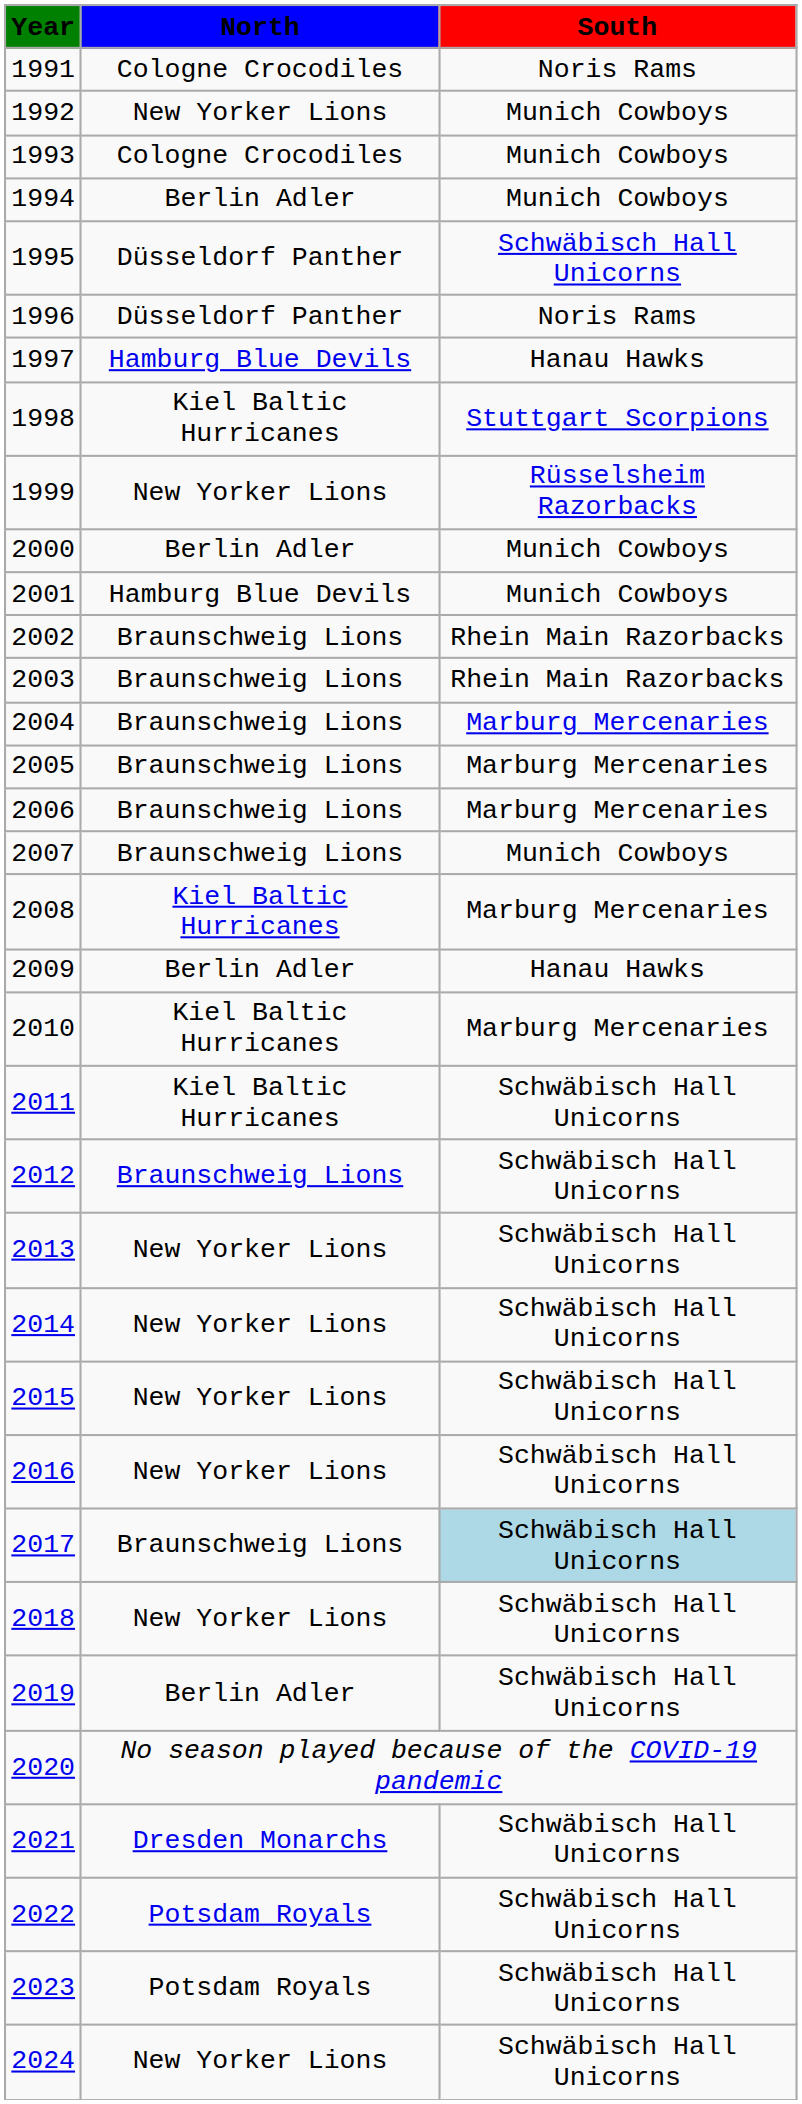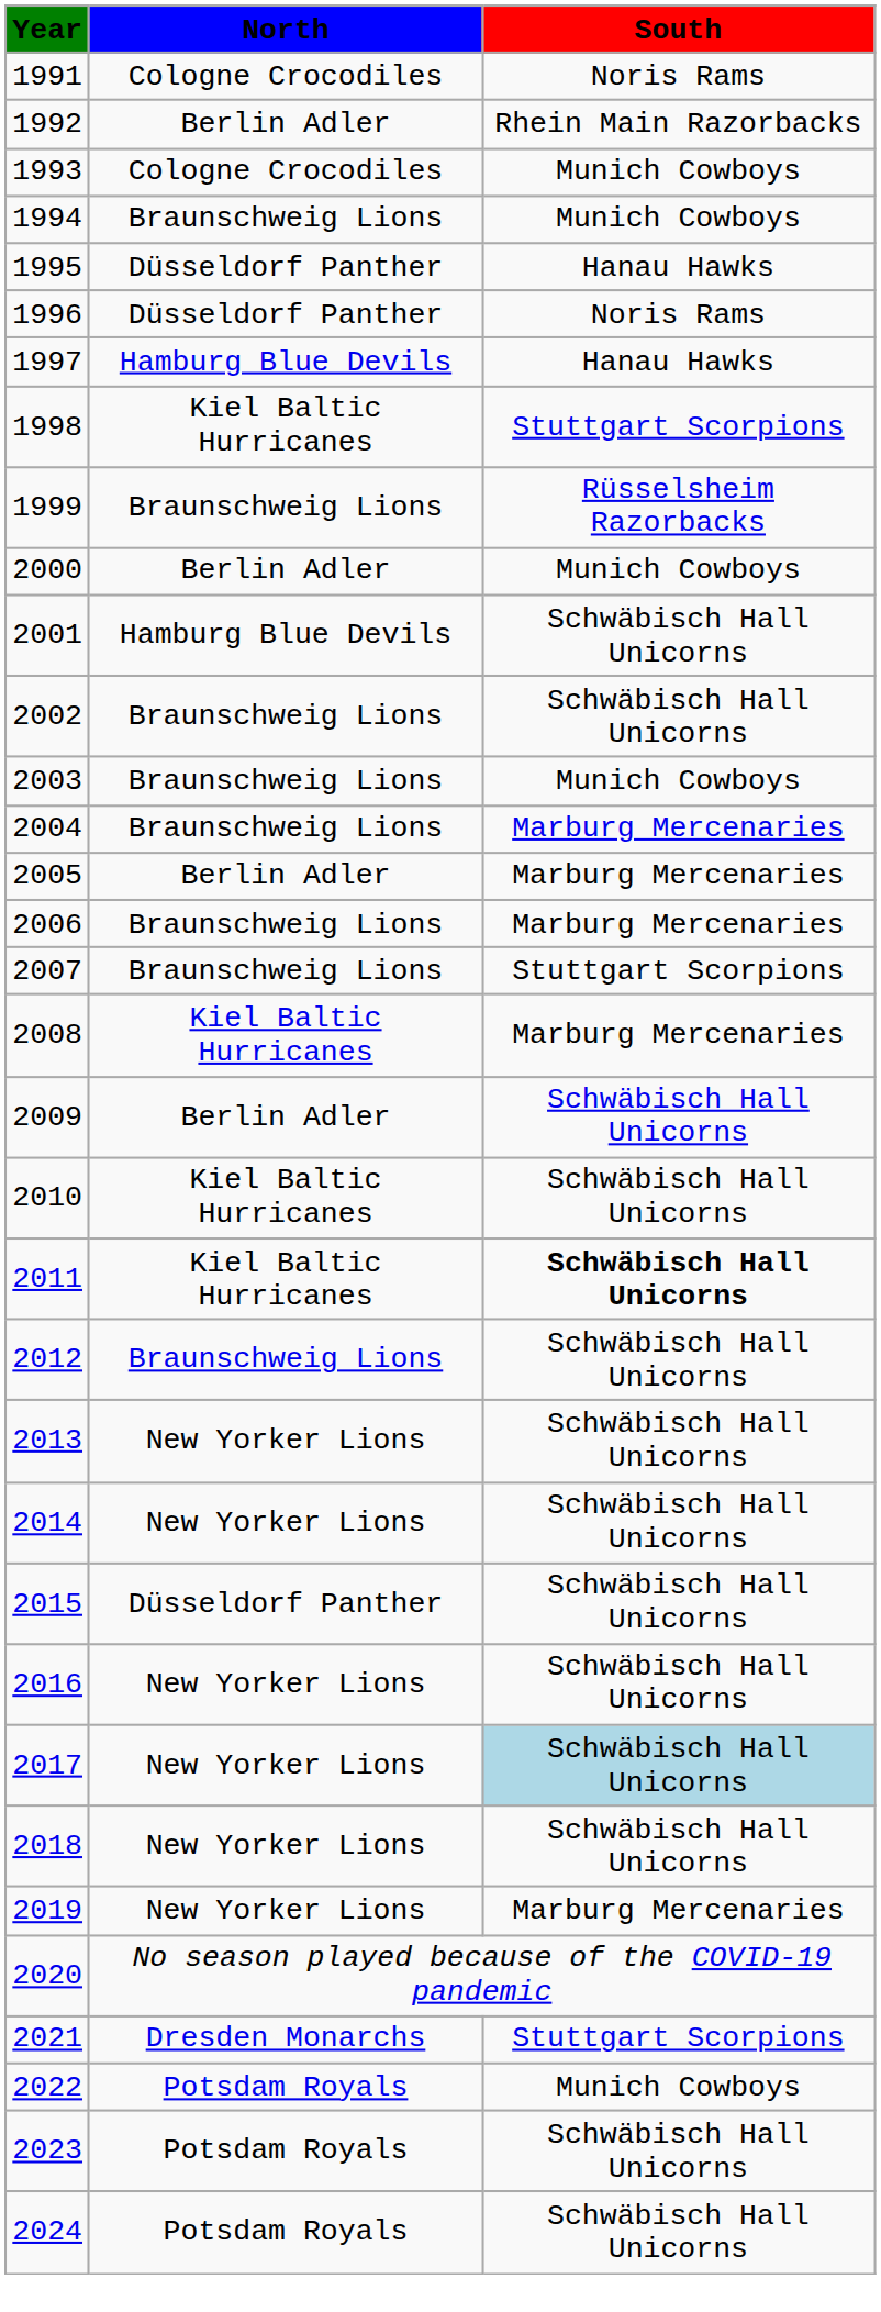 <table class="wikitable" style="text-align:center;">
 <tr>
 <td style="background:green"><strong>Year</strong></td>
 <td style="width:13em; background:blue"><strong>North</strong></td>
 <td style="width:13em; background:red"><strong>South</strong></td>
 </tr>
 <tr>
 <td>1991</td>
 <td>Cologne Crocodiles</td>
 <td>Noris Rams</td>
 </tr>
 <tr>
 <td>1992</td>
-<td>New Yorker Lions</td>
-<td>Munich Cowboys</td>
+<td>Berlin Adler</td>
+<td>Rhein Main Razorbacks</td>
 </tr>
 <tr>
 <td>1993</td>
 <td>Cologne Crocodiles</td>
 <td>Munich Cowboys</td>
 </tr>
 <tr>
 <td>1994</td>
-<td>Berlin Adler</td>
+<td>Braunschweig Lions</td>
 <td>Munich Cowboys</td>
 </tr>
 <tr>
 <td>1995</td>
 <td>Düsseldorf Panther</td>
-<td><a href='#'>Schwäbisch Hall Unicorns</a></td>
+<td>Hanau Hawks</td>
 </tr>
 <tr>
 <td>1996</td>
 <td>Düsseldorf Panther</td>
 <td>Noris Rams</td>
 </tr>
 <tr>
 <td>1997</td>
 <td><a href='#'>Hamburg Blue Devils</a></td>
 <td>Hanau Hawks</td>
 </tr>
 <tr>
 <td>1998</td>
 <td>Kiel Baltic Hurricanes</td>
 <td><a href='#'>Stuttgart Scorpions</a></td>
 </tr>
 <tr>
 <td>1999</td>
-<td>New Yorker Lions</td>
+<td>Braunschweig Lions</td>
 <td><a href='#'>Rüsselsheim Razorbacks</a></td>
 </tr>
 <tr>
 <td>2000</td>
 <td>Berlin Adler</td>
 <td>Munich Cowboys</td>
 </tr>
 <tr>
 <td>2001</td>
 <td>Hamburg Blue Devils</td>
-<td>Munich Cowboys</td>
+<td>Schwäbisch Hall Unicorns</td>
 </tr>
 <tr>
 <td>2002</td>
 <td>Braunschweig Lions</td>
-<td>Rhein Main Razorbacks</td>
+<td>Schwäbisch Hall Unicorns</td>
 </tr>
 <tr>
 <td>2003</td>
 <td>Braunschweig Lions</td>
-<td>Rhein Main Razorbacks</td>
+<td>Munich Cowboys</td>
 </tr>
 <tr>
 <td>2004</td>
 <td>Braunschweig Lions</td>
 <td><a href='#'>Marburg Mercenaries</a></td>
 </tr>
 <tr>
 <td>2005</td>
-<td>Braunschweig Lions</td>
+<td>Berlin Adler</td>
 <td>Marburg Mercenaries</td>
 </tr>
 <tr>
 <td>2006</td>
 <td>Braunschweig Lions</td>
 <td>Marburg Mercenaries</td>
 </tr>
 <tr>
 <td>2007</td>
 <td>Braunschweig Lions</td>
-<td>Munich Cowboys</td>
+<td>Stuttgart Scorpions</td>
 </tr>
 <tr>
 <td>2008</td>
 <td><a href='#'>Kiel Baltic Hurricanes</a></td>
 <td>Marburg Mercenaries</td>
 </tr>
 <tr>
 <td>2009</td>
 <td>Berlin Adler</td>
-<td>Hanau Hawks</td>
+<td><a href='#'>Schwäbisch Hall Unicorns</a></td>
 </tr>
 <tr>
 <td>2010</td>
 <td>Kiel Baltic Hurricanes</td>
-<td>Marburg Mercenaries</td>
+<td>Schwäbisch Hall Unicorns</td>
 </tr>
 <tr>
 <td><a href='#'>2011</a></td>
 <td>Kiel Baltic Hurricanes</td>
-<td>Schwäbisch Hall Unicorns</td>
+<td><strong>Schwäbisch Hall Unicorns</strong></td>
 </tr>
 <tr>
 <td><a href='#'>2012</a></td>
 <td><a href='#'>Braunschweig Lions</a></td>
 <td>Schwäbisch Hall Unicorns</td>
 </tr>
 <tr>
 <td><a href='#'>2013</a></td>
 <td>New Yorker Lions</td>
 <td>Schwäbisch Hall Unicorns</td>
 </tr>
 <tr>
 <td><a href='#'>2014</a></td>
 <td>New Yorker Lions</td>
 <td>Schwäbisch Hall Unicorns</td>
 </tr>
 <tr>
 <td><a href='#'>2015</a></td>
-<td>New Yorker Lions</td>
+<td>Düsseldorf Panther</td>
 <td>Schwäbisch Hall Unicorns</td>
 </tr>
 <tr>
 <td><a href='#'>2016</a></td>
 <td>New Yorker Lions</td>
 <td>Schwäbisch Hall Unicorns</td>
 </tr>
 <tr>
 <td><a href='#'>2017</a></td>
-<td>Braunschweig Lions</td>
+<td>New Yorker Lions</td>
 <td style="background: lightblue;">Schwäbisch Hall Unicorns</td>
 </tr>
 <tr>
 <td><a href='#'>2018</a></td>
 <td>New Yorker Lions</td>
 <td>Schwäbisch Hall Unicorns</td>
 </tr>
 <tr>
 <td><a href='#'>2019</a></td>
-<td>Berlin Adler</td>
-<td>Schwäbisch Hall Unicorns</td>
+<td>New Yorker Lions</td>
+<td>Marburg Mercenaries</td>
 </tr>
 <tr>
 <td><a href='#'>2020</a></td>
 <td colspan="2"><em>No season played because of the <a href='#'>COVID-19 pandemic</a></em></td>
 </tr>
 <tr>
 <td><a href='#'>2021</a></td>
 <td><a href='#'>Dresden Monarchs</a></td>
-<td>Schwäbisch Hall Unicorns</td>
+<td><a href='#'>Stuttgart Scorpions</a></td>
 </tr>
 <tr>
 <td><a href='#'>2022</a></td>
 <td><a href='#'>Potsdam Royals</a></td>
-<td>Schwäbisch Hall Unicorns</td>
+<td>Munich Cowboys</td>
 </tr>
 <tr>
 <td><a href='#'>2023</a></td>
 <td>Potsdam Royals</td>
 <td>Schwäbisch Hall Unicorns</td>
 </tr>
 <tr>
 <td><a href='#'>2024</a></td>
-<td>New Yorker Lions</td>
+<td>Potsdam Royals</td>
 <td>Schwäbisch Hall Unicorns</td>
 </tr>
 </table>
